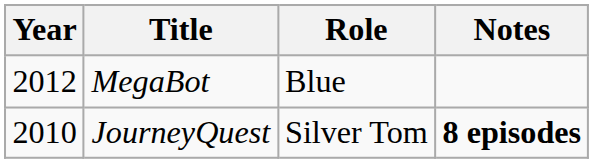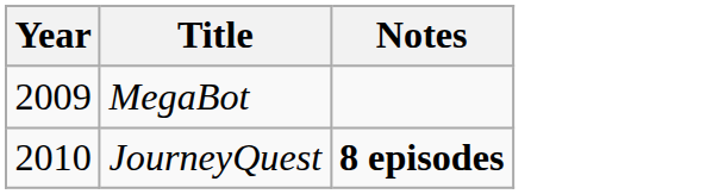 <table class="wikitable sortable">
 <tr>
 <th>Year</th>
 <th>Title</th>
-<th>Role</th>
 <th>Notes</th>
 </tr>
 <tr>
-<td>2012</td>
+<td>2009</td>
 <td><em>MegaBot</em></td>
-<td>Blue</td>
 <td></td>
 </tr>
 <tr>
 <td>2010</td>
 <td><em>JourneyQuest</em></td>
-<td>Silver Tom</td>
 <td><strong>8 episodes</strong></td>
 </tr>
 </table>
